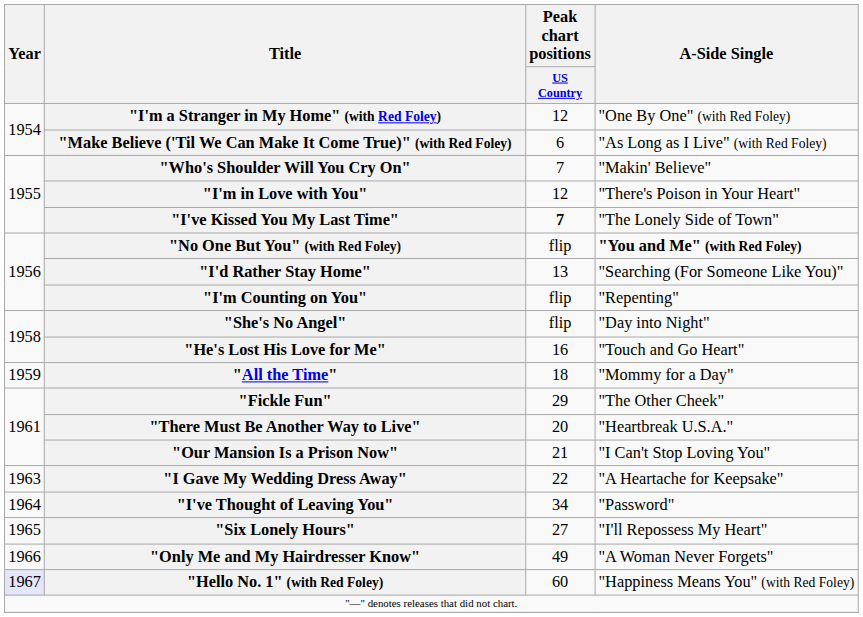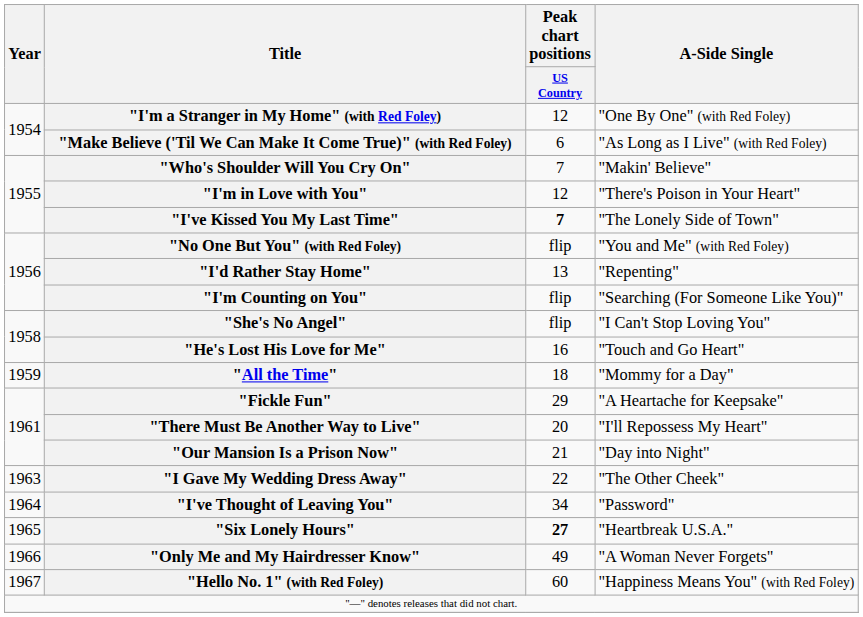 <table class="wikitable plainrowheaders" style="text-align:center;">
 <tr>
 <th scope="col" rowspan="2">Year</th>
 <th scope="col" rowspan="2" style="width:29em;">Title</th>
 <th scope="col" colspan="1">Peak chart positions</th>
 <th scope="col" rowspan="2">A-Side Single</th>
 </tr>
 <tr>
 <th scope="col" style="width:4em;font-size:75%;"><a href='#'>US<br>Country</a><br></th>
 </tr>
 <tr>
 <td rowspan="2">1954</td>
 <th scope="row">"I'm a Stranger in My Home" <small>(with <a href='#'>Red Foley</a>)</small></th>
 <td>12</td>
 <td align="left">"One By One" <small>(with Red Foley)</small></td>
 </tr>
 <tr>
 <th scope="row">"Make Believe ('Til We Can Make It Come True)" <small>(with Red Foley)</small></th>
 <td>6</td>
 <td align="left">"As Long as I Live" <small>(with Red Foley)</small></td>
 </tr>
 <tr>
 <td rowspan="3">1955</td>
 <th scope="row">"Who's Shoulder Will You Cry On"</th>
 <td>7</td>
 <td align="left">"Makin' Believe"</td>
 </tr>
 <tr>
 <th scope="row">"I'm in Love with You"</th>
 <td>12</td>
 <td align="left">"There's Poison in Your Heart"</td>
 </tr>
 <tr>
 <th scope="row">"I've Kissed You My Last Time"</th>
 <td><strong>7</strong></td>
 <td align="left">"The Lonely Side of Town"</td>
 </tr>
 <tr>
 <td rowspan="3">1956</td>
 <th scope="row">"No One But You" <small>(with Red Foley)</small></th>
 <td>flip</td>
-<td align="left"><strong>"You and Me" <small>(with Red Foley)</small></strong></td>
+<td align="left">"You and Me" <small>(with Red Foley)</small></td>
 </tr>
 <tr>
 <th scope="row">"I'd Rather Stay Home"</th>
 <td>13</td>
-<td align="left">"Searching (For Someone Like You)"</td>
+<td align="left">"Repenting"</td>
 </tr>
 <tr>
 <th scope="row">"I'm Counting on You"</th>
 <td>flip</td>
-<td align="left">"Repenting"</td>
+<td align="left">"Searching (For Someone Like You)"</td>
 </tr>
 <tr>
 <td rowspan="2">1958</td>
 <th scope="row">"She's No Angel"</th>
 <td>flip</td>
-<td align="left">"Day into Night"</td>
+<td align="left">"I Can't Stop Loving You"</td>
 </tr>
 <tr>
 <th scope="row">"He's Lost His Love for Me"</th>
 <td>16</td>
 <td align="left">"Touch and Go Heart"</td>
 </tr>
 <tr>
 <td>1959</td>
 <th scope="row">"<a href='#'>All the Time</a>"</th>
 <td>18</td>
 <td align="left">"Mommy for a Day"</td>
 </tr>
 <tr>
 <td rowspan="3">1961</td>
 <th scope="row">"Fickle Fun"</th>
 <td>29</td>
-<td align="left">"The Other Cheek"</td>
+<td align="left">"A Heartache for Keepsake"</td>
 </tr>
 <tr>
 <th scope="row">"There Must Be Another Way to Live"</th>
 <td>20</td>
-<td align="left">"Heartbreak U.S.A."</td>
+<td align="left">"I'll Repossess My Heart"</td>
 </tr>
 <tr>
 <th scope="row">"Our Mansion Is a Prison Now"</th>
 <td>21</td>
-<td align="left">"I Can't Stop Loving You"</td>
+<td align="left">"Day into Night"</td>
 </tr>
 <tr>
 <td>1963</td>
 <th scope="row">"I Gave My Wedding Dress Away"</th>
 <td>22</td>
-<td align="left">"A Heartache for Keepsake"</td>
+<td align="left">"The Other Cheek"</td>
 </tr>
 <tr>
 <td>1964</td>
 <th scope="row">"I've Thought of Leaving You"</th>
 <td>34</td>
 <td align="left">"Password"</td>
 </tr>
 <tr>
 <td>1965</td>
 <th scope="row">"Six Lonely Hours"</th>
-<td>27</td>
-<td align="left">"I'll Repossess My Heart"</td>
+<td><strong>27</strong></td>
+<td align="left">"Heartbreak U.S.A."</td>
 </tr>
 <tr>
 <td>1966</td>
 <th scope="row">"Only Me and My Hairdresser Know"</th>
 <td>49</td>
 <td align="left">"A Woman Never Forgets"</td>
 </tr>
 <tr>
-<td style="background: lavender;">1967</td>
+<td>1967</td>
 <th scope="row">"Hello No. 1" <small>(with Red Foley)</small></th>
 <td>60</td>
 <td align="left">"Happiness Means You" <small>(with Red Foley)</small></td>
 </tr>
 <tr>
 <td align="center" colspan="10" style="font-size: 8pt">"—" denotes releases that did not chart.</td>
 </tr>
 <tr>
 </tr>
 </table>
